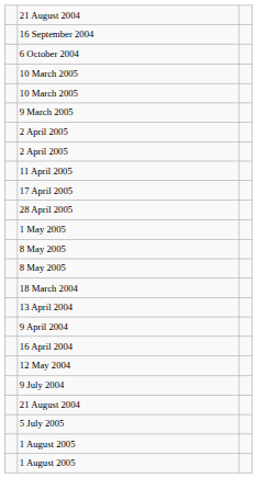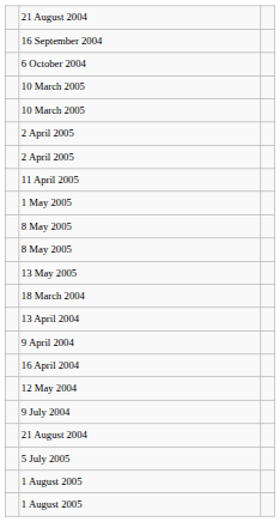 <table class="wikitable" style="font-size: 89%; float: left; width: 26em; margin-right: 1em; height: 700px">
 <tr>
 <td></td>
 <td>21 August 2004</td>
 <td></td>
 </tr>
 <tr>
 <td></td>
 <td>16 September 2004</td>
 <td></td>
 </tr>
 <tr>
 <td></td>
 <td>6 October 2004</td>
 <td></td>
 </tr>
 <tr>
 <td></td>
 <td>10 March 2005</td>
 <td></td>
 </tr>
 <tr>
 <td></td>
 <td>10 March 2005</td>
 <td></td>
 </tr>
 <tr>
 <td></td>
-<td>9 March 2005</td>
-<td></td>
-</tr>
-<tr>
-<td></td>
 <td>2 April 2005</td>
 <td></td>
 </tr>
 <tr>
 <td></td>
 <td>2 April 2005</td>
 <td></td>
 </tr>
 <tr>
 <td></td>
 <td>11 April 2005</td>
 <td></td>
 </tr>
 <tr>
 <td></td>
-<td>17 April 2005</td>
-<td></td>
-</tr>
-<tr>
-<td></td>
-<td>28 April 2005</td>
-<td></td>
-</tr>
-<tr>
-<td></td>
 <td>1 May 2005</td>
 <td></td>
 </tr>
 <tr>
 <td></td>
 <td>8 May 2005</td>
 <td></td>
 </tr>
 <tr>
 <td></td>
 <td>8 May 2005</td>
+<td></td>
+</tr>
+<tr>
+<td></td>
+<td>13 May 2005</td>
 <td></td>
 </tr>
 <tr>
 <td></td>
 <td>18 March 2004</td>
 <td></td>
 </tr>
 <tr>
 <td></td>
 <td>13 April 2004</td>
 <td></td>
 </tr>
 <tr>
 <td></td>
 <td>9 April 2004</td>
 <td></td>
 </tr>
 <tr>
 <td></td>
 <td>16 April 2004</td>
 <td></td>
 </tr>
 <tr>
 <td></td>
 <td>12 May 2004</td>
 <td></td>
 </tr>
 <tr>
 <td></td>
 <td>9 July 2004</td>
 <td></td>
 </tr>
 <tr>
 <td></td>
 <td>21 August 2004</td>
 <td></td>
 </tr>
 <tr>
 <td></td>
 <td>5 July 2005</td>
 <td></td>
 </tr>
 <tr>
 <td></td>
 <td>1 August 2005</td>
 <td></td>
 </tr>
 <tr>
 <td></td>
 <td>1 August 2005</td>
 <td></td>
 </tr>
 </table>
